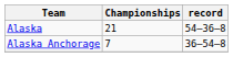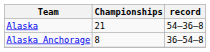 <table class="wikitable">
 <tr>
 <th>Team</th>
 <th>Championships</th>
 <th>record</th>
 </tr>
 <tr>
 <td><a href='#'>Alaska</a></td>
 <td>21</td>
 <td>54–36–8</td>
 </tr>
 <tr>
 <td><a href='#'>Alaska Anchorage</a></td>
-<td>7</td>
+<td>8</td>
 <td>36–54–8</td>
 </tr>
 <tr>
 </tr>
 </table>
